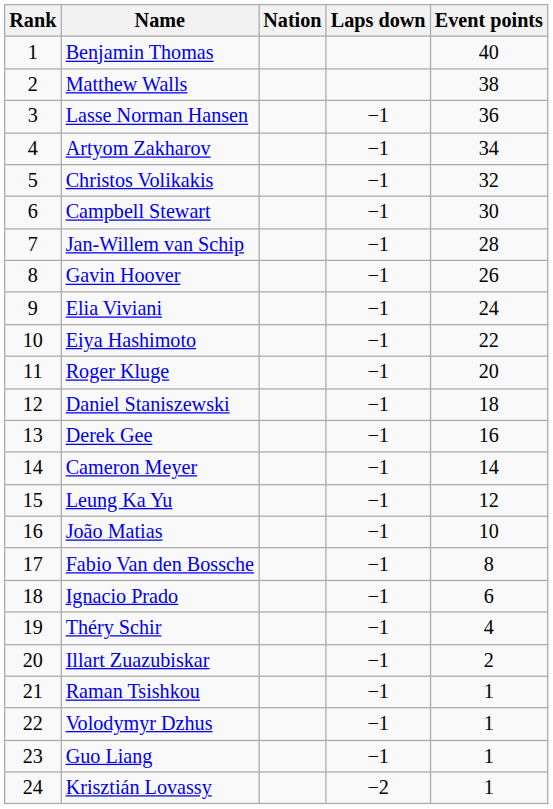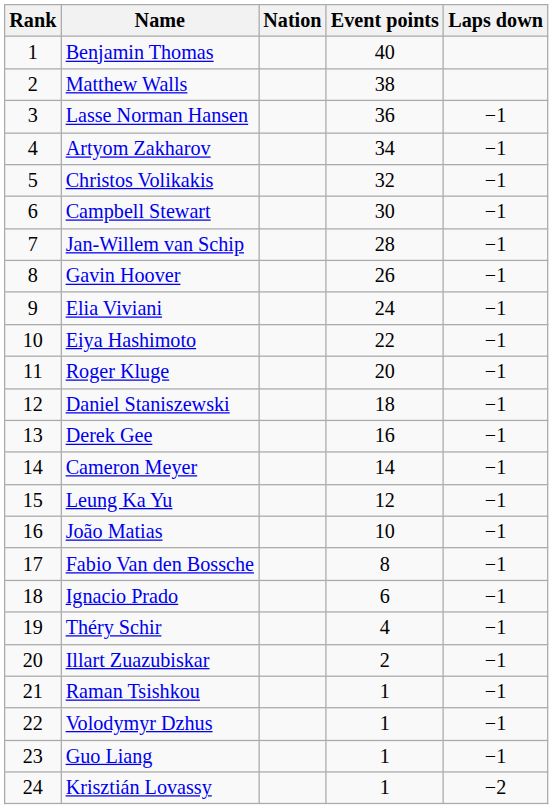 <table class="wikitable sortable" style="text-align:center">
 <tr>
 <th>Rank</th>
 <th>Name</th>
 <th>Nation</th>
+<th>Event points</th>
 <th>Laps down</th>
-<th>Event points</th>
 </tr>
 <tr>
 <td>1</td>
 <td align=left><a href='#'>Benjamin Thomas</a></td>
 <td align=left></td>
+<td>40</td>
 <td></td>
-<td>40</td>
 </tr>
 <tr>
 <td>2</td>
 <td align=left><a href='#'>Matthew Walls</a></td>
 <td align=left></td>
+<td>38</td>
 <td></td>
-<td>38</td>
 </tr>
 <tr>
 <td>3</td>
 <td align=left><a href='#'>Lasse Norman Hansen</a></td>
 <td align=left></td>
+<td>36</td>
 <td>−1</td>
-<td>36</td>
 </tr>
 <tr>
 <td>4</td>
 <td align=left><a href='#'>Artyom Zakharov</a></td>
 <td align=left></td>
+<td>34</td>
 <td>−1</td>
-<td>34</td>
 </tr>
 <tr>
 <td>5</td>
 <td align=left><a href='#'>Christos Volikakis</a></td>
 <td align=left></td>
+<td>32</td>
 <td>−1</td>
-<td>32</td>
 </tr>
 <tr>
 <td>6</td>
 <td align=left><a href='#'>Campbell Stewart</a></td>
 <td align=left></td>
+<td>30</td>
 <td>−1</td>
-<td>30</td>
 </tr>
 <tr>
 <td>7</td>
 <td align=left><a href='#'>Jan-Willem van Schip</a></td>
 <td align=left></td>
+<td>28</td>
 <td>−1</td>
-<td>28</td>
 </tr>
 <tr>
 <td>8</td>
 <td align=left><a href='#'>Gavin Hoover</a></td>
 <td align=left></td>
+<td>26</td>
 <td>−1</td>
-<td>26</td>
 </tr>
 <tr>
 <td>9</td>
 <td align=left><a href='#'>Elia Viviani</a></td>
 <td align=left></td>
+<td>24</td>
 <td>−1</td>
-<td>24</td>
 </tr>
 <tr>
 <td>10</td>
 <td align=left><a href='#'>Eiya Hashimoto</a></td>
 <td align=left></td>
+<td>22</td>
 <td>−1</td>
-<td>22</td>
 </tr>
 <tr>
 <td>11</td>
 <td align=left><a href='#'>Roger Kluge</a></td>
 <td align=left></td>
+<td>20</td>
 <td>−1</td>
-<td>20</td>
 </tr>
 <tr>
 <td>12</td>
 <td align=left><a href='#'>Daniel Staniszewski</a></td>
 <td align=left></td>
+<td>18</td>
 <td>−1</td>
-<td>18</td>
 </tr>
 <tr>
 <td>13</td>
 <td align=left><a href='#'>Derek Gee</a></td>
 <td align=left></td>
+<td>16</td>
 <td>−1</td>
-<td>16</td>
 </tr>
 <tr>
 <td>14</td>
 <td align=left><a href='#'>Cameron Meyer</a></td>
 <td align=left></td>
+<td>14</td>
 <td>−1</td>
-<td>14</td>
 </tr>
 <tr>
 <td>15</td>
 <td align=left><a href='#'>Leung Ka Yu</a></td>
 <td align=left></td>
+<td>12</td>
 <td>−1</td>
-<td>12</td>
 </tr>
 <tr>
 <td>16</td>
 <td align=left><a href='#'>João Matias</a></td>
 <td align=left></td>
+<td>10</td>
 <td>−1</td>
-<td>10</td>
 </tr>
 <tr>
 <td>17</td>
 <td align=left><a href='#'>Fabio Van den Bossche</a></td>
 <td align=left></td>
+<td>8</td>
 <td>−1</td>
-<td>8</td>
 </tr>
 <tr>
 <td>18</td>
 <td align=left><a href='#'>Ignacio Prado</a></td>
 <td align=left></td>
+<td>6</td>
 <td>−1</td>
-<td>6</td>
 </tr>
 <tr>
 <td>19</td>
 <td align=left><a href='#'>Théry Schir</a></td>
 <td align=left></td>
+<td>4</td>
 <td>−1</td>
-<td>4</td>
 </tr>
 <tr>
 <td>20</td>
 <td align=left><a href='#'>Illart Zuazubiskar</a></td>
 <td align=left></td>
+<td>2</td>
 <td>−1</td>
-<td>2</td>
 </tr>
 <tr>
 <td>21</td>
 <td align=left><a href='#'>Raman Tsishkou</a></td>
 <td align=left></td>
+<td>1</td>
 <td>−1</td>
-<td>1</td>
 </tr>
 <tr>
 <td>22</td>
 <td align=left><a href='#'>Volodymyr Dzhus</a></td>
 <td align=left></td>
+<td>1</td>
 <td>−1</td>
-<td>1</td>
 </tr>
 <tr>
 <td>23</td>
 <td align=left><a href='#'>Guo Liang</a></td>
 <td align=left></td>
+<td>1</td>
 <td>−1</td>
-<td>1</td>
 </tr>
 <tr>
 <td>24</td>
 <td align=left><a href='#'>Krisztián Lovassy</a></td>
 <td align=left></td>
+<td>1</td>
 <td>−2</td>
-<td>1</td>
 </tr>
 </table>
